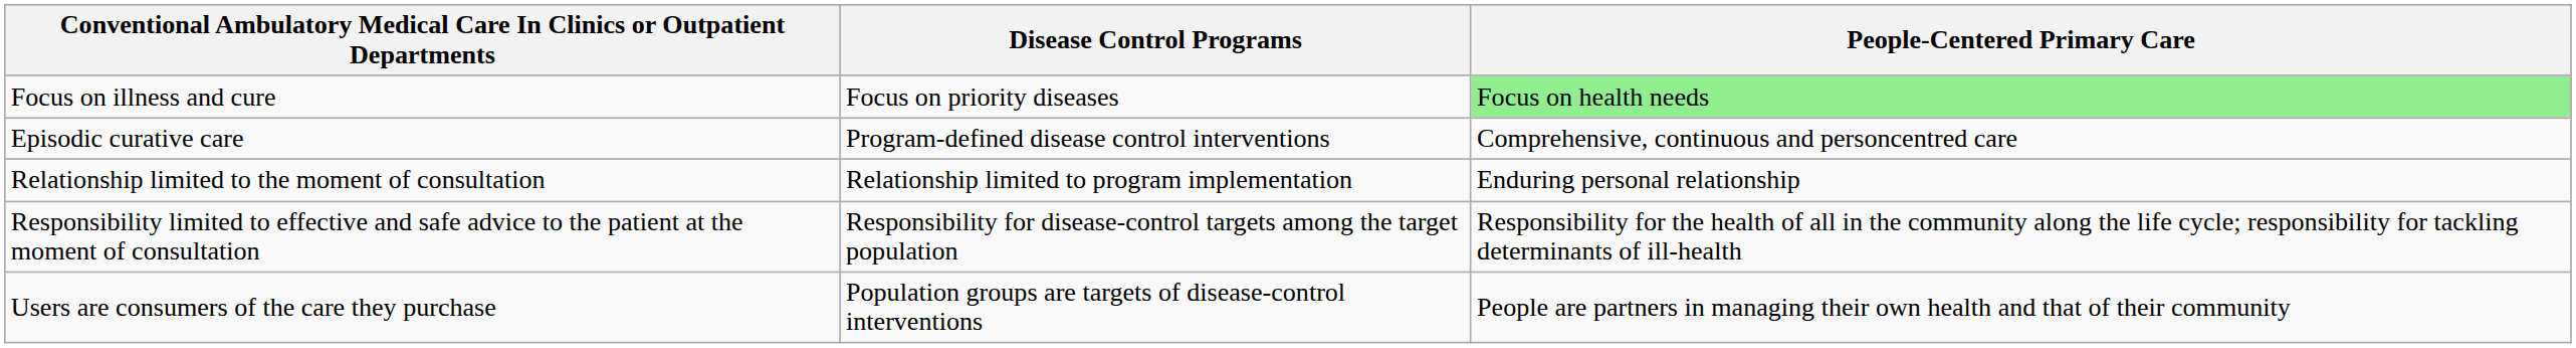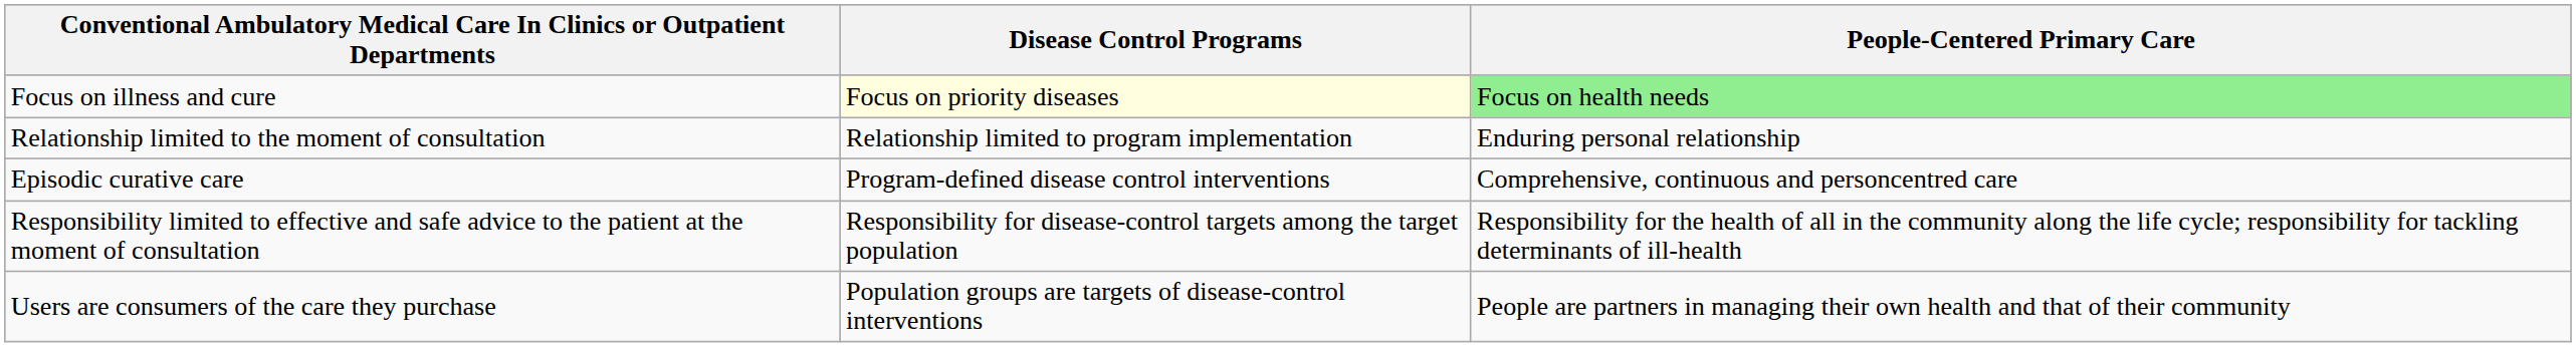 <table class="wikitable">
 <tr>
 <th>Conventional Ambulatory Medical Care In Clinics or Outpatient Departments</th>
 <th>Disease Control Programs</th>
 <th>People-Centered Primary Care</th>
 </tr>
 <tr>
 <td>Focus on illness and cure</td>
-<td>Focus on priority diseases</td>
+<td style="background: lightyellow;">Focus on priority diseases</td>
 <td style="background: lightgreen;">Focus on health needs</td>
+</tr>
+<tr>
+<td>Relationship limited to the moment of consultation</td>
+<td>Relationship limited to program implementation</td>
+<td>Enduring personal relationship</td>
 </tr>
 <tr>
 <td>Episodic curative care</td>
 <td>Program-defined disease control interventions</td>
 <td>Comprehensive, continuous and personcentred care</td>
-</tr>
-<tr>
-<td>Relationship limited to the moment of consultation</td>
-<td>Relationship limited to program implementation</td>
-<td>Enduring personal relationship</td>
 </tr>
 <tr>
 <td>Responsibility limited to effective and safe advice to the patient at the moment of consultation</td>
 <td>Responsibility for disease-control targets among the target population</td>
 <td>Responsibility for the health of all in the community along the life cycle; responsibility for tackling determinants of ill-health</td>
 </tr>
 <tr>
 <td>Users are consumers of the care they purchase</td>
 <td>Population groups are targets of disease-control interventions</td>
 <td>People are partners in managing their own health and that of their community</td>
 </tr>
 </table>
